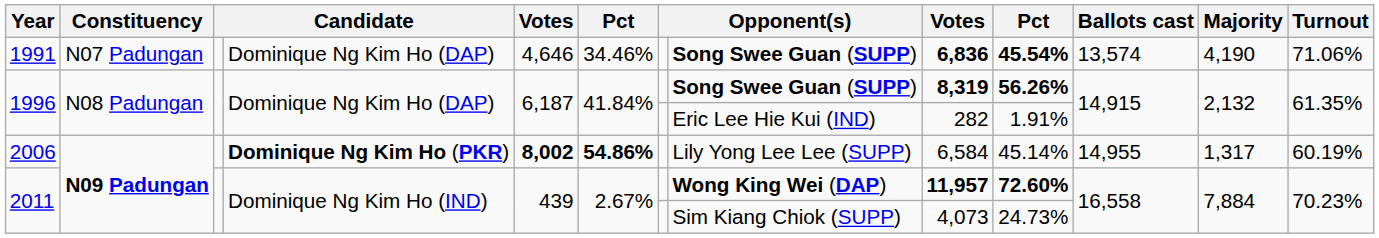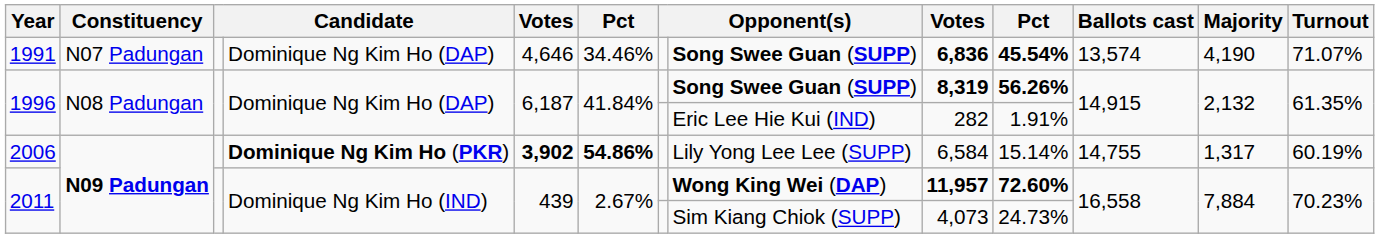 <table class="wikitable" style="margin:0.5em ; font-size:95%">
 <tr>
 <th>Year</th>
 <th>Constituency</th>
 <th colspan=2>Candidate</th>
 <th>Votes</th>
 <th>Pct</th>
 <th colspan=2>Opponent(s)</th>
 <th>Votes</th>
 <th>Pct</th>
 <th>Ballots cast</th>
 <th>Majority</th>
 <th>Turnout</th>
 </tr>
 <tr>
 <td><a href='#'>1991</a></td>
 <td>N07 <a href='#'>Padungan</a></td>
 <td></td>
 <td>Dominique Ng Kim Ho (<a href='#'>DAP</a>)</td>
 <td align=right>4,646</td>
 <td>34.46%</td>
 <td></td>
 <td><strong>Song Swee Guan</strong> (<a href='#'><strong>SUPP</strong></a>)</td>
 <td align=right><strong>6,836</strong></td>
 <td><strong>45.54%</strong></td>
 <td>13,574</td>
 <td>4,190</td>
-<td>71.06%</td>
+<td>71.07%</td>
 </tr>
 <tr>
 <td rowspan=2><a href='#'>1996</a></td>
 <td rowspan=2>N08 <a href='#'>Padungan</a></td>
 <td rowspan=2 ></td>
 <td rowspan=2>Dominique Ng Kim Ho (<a href='#'>DAP</a>)</td>
 <td rowspan=2 align=right>6,187</td>
 <td rowspan=2>41.84%</td>
 <td></td>
 <td><strong>Song Swee Guan</strong> (<a href='#'><strong>SUPP</strong></a>)</td>
 <td align=right><strong>8,319</strong></td>
 <td><strong>56.26%</strong></td>
 <td rowspan=2>14,915</td>
 <td rowspan=2>2,132</td>
 <td rowspan=2>61.35%</td>
 </tr>
 <tr>
 <td></td>
 <td>Eric Lee Hie Kui (<a href='#'>IND</a>)</td>
 <td align=right>282</td>
 <td align=right>1.91%</td>
 </tr>
 <tr>
 <td><a href='#'>2006</a></td>
 <td rowspan=3><strong>N09 <a href='#'>Padungan</a></strong></td>
 <td></td>
 <td><strong>Dominique Ng Kim Ho</strong> (<a href='#'><strong>PKR</strong></a>)</td>
-<td align=right><strong>8,002</strong></td>
+<td align=right><strong>3,902</strong></td>
 <td><strong>54.86%</strong></td>
 <td></td>
 <td>Lily Yong Lee Lee (<a href='#'>SUPP</a>)</td>
 <td align=right>6,584</td>
-<td>45.14%</td>
-<td>14,955</td>
+<td>15.14%</td>
+<td>14,755</td>
 <td>1,317</td>
 <td>60.19%</td>
 </tr>
 <tr>
 <td rowspan=2><a href='#'>2011</a></td>
 <td rowspan=2 ></td>
 <td rowspan=2>Dominique Ng Kim Ho (<a href='#'>IND</a>)</td>
 <td rowspan=2 align=right>439</td>
 <td rowspan=2 align=right>2.67%</td>
 <td></td>
 <td><strong>Wong King Wei</strong> (<a href='#'><strong>DAP</strong></a>)</td>
 <td align=right><strong>11,957</strong></td>
 <td><strong>72.60%</strong></td>
 <td rowspan=2>16,558</td>
 <td rowspan=2>7,884</td>
 <td rowspan=2>70.23%</td>
 </tr>
 <tr>
 <td></td>
 <td>Sim Kiang Chiok (<a href='#'>SUPP</a>)</td>
 <td align=right>4,073</td>
 <td>24.73%</td>
 </tr>
 </table>
